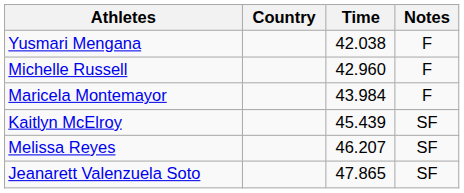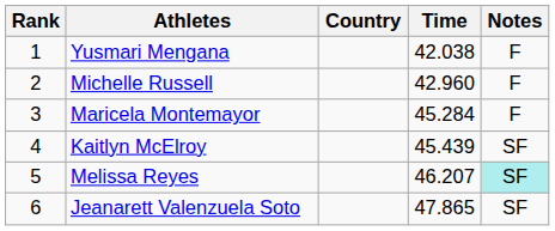 <table class="wikitable" width=50% style="text-align:center">
 <tr>
+<th>Rank</th>
 <th>Athletes</th>
 <th>Country</th>
 <th>Time</th>
 <th>Notes</th>
 </tr>
 <tr>
+<td>1</td>
 <td align=left><a href='#'>Yusmari Mengana</a></td>
 <td align=left></td>
 <td>42.038</td>
 <td>F</td>
 </tr>
 <tr>
+<td>2</td>
 <td align=left><a href='#'>Michelle Russell</a></td>
 <td align=left></td>
 <td>42.960</td>
 <td>F</td>
 </tr>
 <tr>
+<td>3</td>
 <td align=left><a href='#'>Maricela Montemayor</a></td>
 <td align=left></td>
-<td>43.984</td>
+<td>45.284</td>
 <td>F</td>
 </tr>
 <tr>
+<td>4</td>
 <td align=left><a href='#'>Kaitlyn McElroy</a></td>
 <td align=left></td>
 <td>45.439</td>
 <td>SF</td>
 </tr>
 <tr>
+<td>5</td>
 <td align=left><a href='#'>Melissa Reyes</a></td>
 <td align=left></td>
 <td>46.207</td>
-<td>SF</td>
+<td style="background: paleturquoise;">SF</td>
 </tr>
 <tr>
+<td>6</td>
 <td align=left><a href='#'>Jeanarett Valenzuela Soto</a></td>
 <td align=left></td>
 <td>47.865</td>
 <td>SF</td>
 </tr>
 </table>
